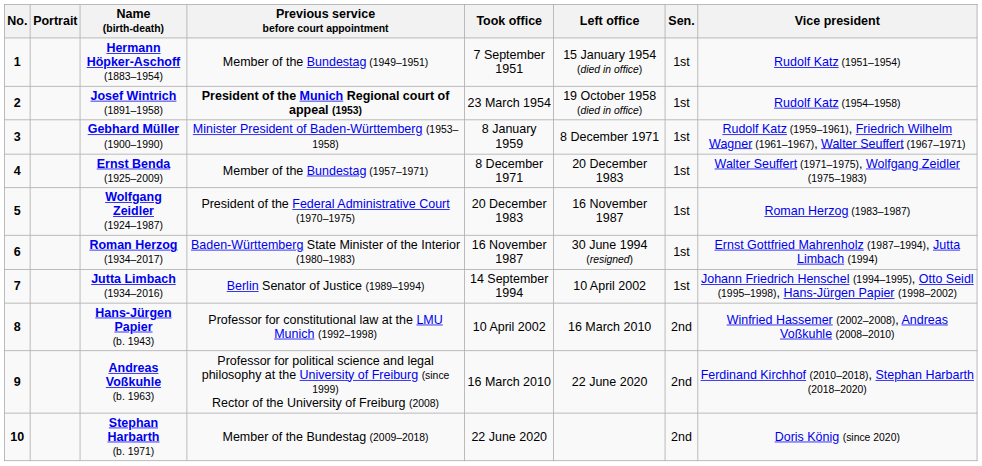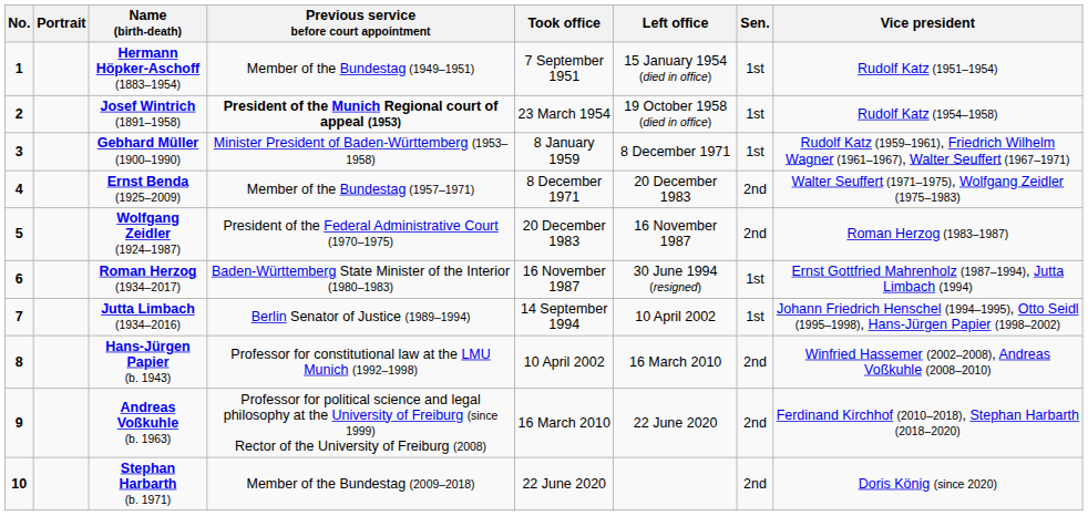 <table class="wikitable" style="text-align:center">
 <tr>
 <th>No.</th>
 <th>Portrait</th>
 <th>Name<br><small>(birth-death)</small></th>
 <th>Previous service<br><small>before court appointment</small></th>
 <th>Took office</th>
 <th>Left office</th>
 <th>Sen.</th>
 <th>Vice president</th>
 </tr>
 <tr>
 <td><strong>1</strong></td>
 <td></td>
 <td><strong><a href='#'>Hermann Höpker-Aschoff</a></strong><br><small>(1883–1954)</small></td>
 <td>Member of the <a href='#'>Bundestag</a><small> (1949–1951)</small></td>
 <td>7 September 1951</td>
 <td>15 January 1954 <small>(<em>died in office</em>)</small></td>
 <td>1st</td>
 <td><a href='#'>Rudolf Katz</a><small> (1951–1954)</small></td>
 </tr>
 <tr>
 <td><strong>2</strong></td>
 <td></td>
 <td><strong><a href='#'>Josef Wintrich</a></strong><br> <small>(1891–1958)</small></td>
 <td><strong>President of the <a href='#'>Munich</a> Regional court of appeal <small>(1953)</small></strong></td>
 <td>23 March 1954</td>
 <td>19 October 1958 <small>(<em>died in office</em>)</small></td>
 <td>1st</td>
 <td><a href='#'>Rudolf Katz</a><small> (1954–1958)</small></td>
 </tr>
 <tr>
 <td><strong>3</strong></td>
 <td></td>
 <td><strong><a href='#'>Gebhard Müller</a></strong> <br><small>(1900–1990)</small></td>
 <td><a href='#'>Minister President of Baden-Württemberg</a> <small>(1953–1958)</small></td>
 <td>8 January 1959</td>
 <td>8 December 1971</td>
 <td>1st</td>
 <td><a href='#'>Rudolf Katz</a><small> (1959–1961)</small>, <a href='#'>Friedrich Wilhelm Wagner</a><small> (1961–1967)</small>, <a href='#'>Walter Seuffert</a><small> (1967–1971)</small></td>
 </tr>
 <tr>
 <td><strong>4</strong></td>
 <td></td>
 <td><strong><a href='#'>Ernst Benda</a></strong><br> <small>(1925–2009)</small></td>
 <td>Member of the <a href='#'>Bundestag</a><small> (1957–1971)</small></td>
 <td>8 December 1971</td>
 <td>20 December 1983</td>
-<td>1st</td>
+<td>2nd</td>
 <td><a href='#'>Walter Seuffert</a><small> (1971–1975)</small>, <a href='#'>Wolfgang Zeidler</a><small> (1975–1983)</small></td>
 </tr>
 <tr>
 <td><strong>5</strong></td>
 <td></td>
 <td><strong><a href='#'>Wolfgang Zeidler</a></strong> <br><small> (1924–1987)</small></td>
 <td>President of the <a href='#'>Federal Administrative Court</a> <small> (1970–1975)</small></td>
 <td>20 December 1983</td>
 <td>16 November 1987</td>
-<td>1st</td>
+<td>2nd</td>
 <td><a href='#'>Roman Herzog</a><small> (1983–1987)</small></td>
 </tr>
 <tr>
 <td><strong>6</strong></td>
 <td></td>
 <td><strong><a href='#'>Roman Herzog</a></strong> <br><small>(1934–2017)</small></td>
 <td><a href='#'>Baden-Württemberg</a> State Minister of the Interior <small>(1980–1983)</small></td>
 <td>16 November 1987</td>
 <td>30 June 1994 <small>(<em>resigned</em>)</small></td>
 <td>1st</td>
 <td><a href='#'>Ernst Gottfried Mahrenholz</a> <small>(1987–1994)</small>, <a href='#'>Jutta Limbach</a> <small>(1994)</small></td>
 </tr>
 <tr>
 <td><strong>7</strong></td>
 <td></td>
 <td><strong><a href='#'>Jutta Limbach</a></strong> <br><small>(1934–2016)</small></td>
 <td><a href='#'>Berlin</a> Senator of Justice <small>(1989–1994)</small></td>
 <td>14 September 1994</td>
 <td>10 April 2002</td>
 <td>1st</td>
 <td><a href='#'>Johann Friedrich Henschel</a> <small>(1994–1995)</small>, <a href='#'>Otto Seidl</a> <small>(1995–1998)</small>, <a href='#'>Hans-Jürgen Papier</a> <small>(1998–2002)</small></td>
 </tr>
 <tr>
 <td><strong>8</strong></td>
 <td></td>
 <td><strong><a href='#'>Hans-Jürgen Papier</a></strong> <br><small>(b. 1943)</small></td>
 <td>Professor for constitutional law at the <a href='#'>LMU Munich</a> <small>(1992–1998)</small></td>
 <td>10 April 2002</td>
 <td>16 March 2010</td>
 <td>2nd</td>
 <td><a href='#'>Winfried Hassemer</a> <small>(2002–2008)</small>, <a href='#'>Andreas Voßkuhle</a> <small>(2008–2010)</small></td>
 </tr>
 <tr>
 <td><strong>9</strong></td>
 <td></td>
 <td><strong><a href='#'>Andreas Voßkuhle</a></strong> <br><small>(b. 1963)</small></td>
 <td>Professor for political science and legal philosophy at the <a href='#'>University of Freiburg</a> <small>(since 1999)</small><br> Rector of the University of Freiburg <small>(2008)</small></td>
 <td>16 March 2010</td>
 <td>22 June 2020</td>
 <td>2nd</td>
 <td><a href='#'>Ferdinand Kirchhof</a> <small>(2010–2018)</small>, <a href='#'>Stephan Harbarth</a> <small>(2018–2020)</small></td>
 </tr>
 <tr>
 <td><strong>10</strong></td>
 <td></td>
 <td><strong><a href='#'>Stephan Harbarth</a></strong><br><small>(b. 1971)</small></td>
 <td>Member of the Bundestag <small>(2009–2018)</small></td>
 <td>22 June 2020</td>
 <td></td>
 <td>2nd</td>
 <td><a href='#'>Doris König</a> <small>(since 2020)</small></td>
 </tr>
 </table>
